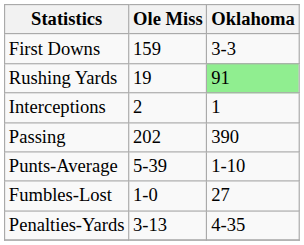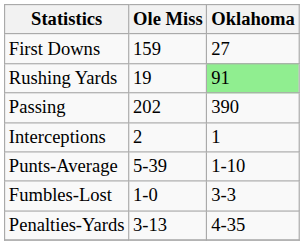 <table class="wikitable">
 <tr>
 <th>Statistics</th>
 <th>Ole Miss</th>
 <th>Oklahoma</th>
 </tr>
 <tr>
 <td>First Downs</td>
 <td>159</td>
-<td>3-3</td>
+<td>27</td>
 </tr>
 <tr>
 <td>Rushing Yards</td>
 <td>19</td>
 <td style="background: lightgreen;">91</td>
 </tr>
 <tr>
+<td>Passing</td>
+<td>202</td>
+<td>390</td>
+</tr>
+<tr>
 <td>Interceptions</td>
 <td>2</td>
 <td>1</td>
-</tr>
-<tr>
-<td>Passing</td>
-<td>202</td>
-<td>390</td>
 </tr>
 <tr>
 <td>Punts-Average</td>
 <td>5-39</td>
 <td>1-10</td>
 </tr>
 <tr>
 <td>Fumbles-Lost</td>
 <td>1-0</td>
-<td>27</td>
+<td>3-3</td>
 </tr>
 <tr>
 <td>Penalties-Yards</td>
 <td>3-13</td>
 <td>4-35</td>
 </tr>
 <tr>
 </tr>
 </table>
